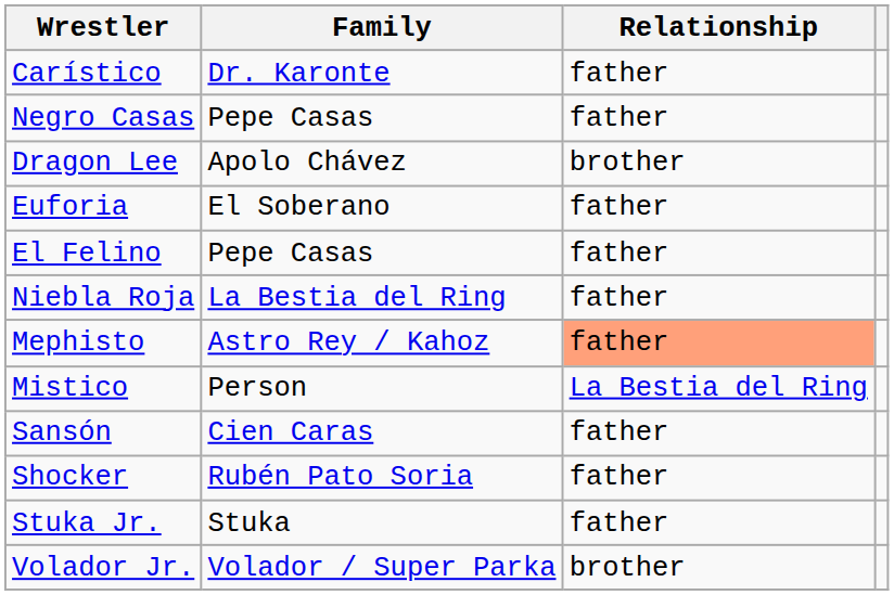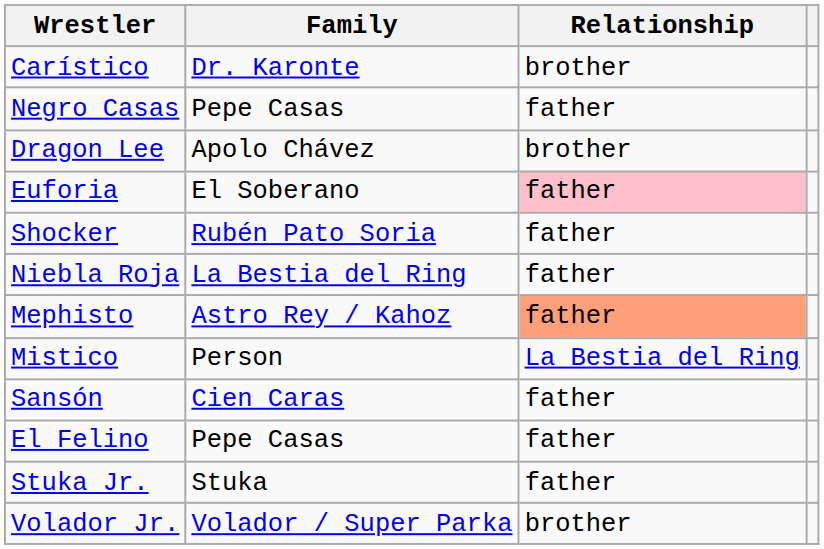 <table class="wikitable" align="center">
 <tr>
 <th scope="col">Wrestler</th>
 <th scope="col">Family</th>
 <th scope="col">Relationship</th>
 <th class="unsortable" scope="col"></th>
 </tr>
 <tr>
 <td><a href='#'>Carístico</a></td>
 <td><a href='#'>Dr. Karonte</a></td>
-<td>father</td>
+<td>brother</td>
 <td></td>
 </tr>
 <tr>
 <td><a href='#'>Negro Casas</a></td>
 <td>Pepe Casas</td>
 <td>father</td>
 <td></td>
 </tr>
 <tr>
 <td><a href='#'>Dragon Lee</a></td>
 <td>Apolo Chávez</td>
 <td>brother</td>
 <td></td>
 </tr>
 <tr>
 <td><a href='#'>Euforia</a></td>
 <td>El Soberano</td>
-<td>father</td>
+<td style="background: pink;">father</td>
 <td></td>
 </tr>
 <tr>
-<td><a href='#'>El Felino</a></td>
-<td>Pepe Casas</td>
+<td><a href='#'>Shocker</a></td>
+<td><a href='#'>Rubén Pato Soria</a></td>
 <td>father</td>
 <td></td>
 </tr>
 <tr>
 <td><a href='#'>Niebla Roja</a></td>
 <td><a href='#'>La Bestia del Ring</a></td>
 <td>father</td>
 <td></td>
 </tr>
 <tr>
 <td><a href='#'>Mephisto</a></td>
 <td><a href='#'>Astro Rey / Kahoz</a></td>
 <td style="background: lightsalmon;">father</td>
 <td></td>
 </tr>
 <tr>
 <td><a href='#'>Mistico</a></td>
 <td>Person</td>
 <td><a href='#'>La Bestia del Ring</a></td>
 <td></td>
 </tr>
 <tr>
 <td><a href='#'>Sansón</a></td>
 <td><a href='#'>Cien Caras</a></td>
 <td>father</td>
 <td></td>
 </tr>
 <tr>
-<td><a href='#'>Shocker</a></td>
-<td><a href='#'>Rubén Pato Soria</a></td>
+<td><a href='#'>El Felino</a></td>
+<td>Pepe Casas</td>
 <td>father</td>
 <td></td>
 </tr>
 <tr>
 <td><a href='#'>Stuka Jr.</a></td>
 <td>Stuka</td>
 <td>father</td>
 <td></td>
 </tr>
 <tr>
 <td><a href='#'>Volador Jr.</a></td>
 <td><a href='#'>Volador / Super Parka</a></td>
 <td>brother</td>
 <td></td>
 </tr>
 </table>
